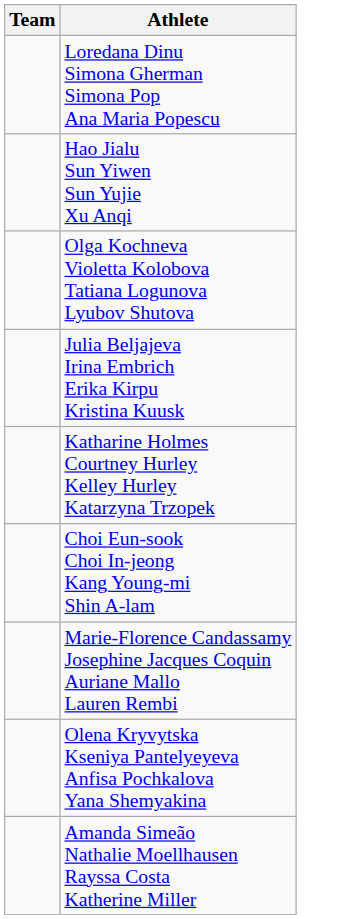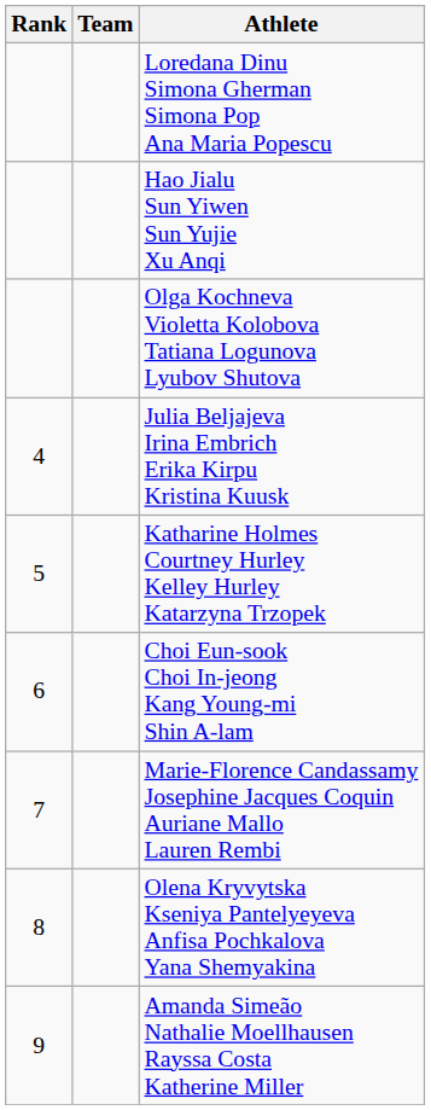 <table class="wikitable sortable" style="text-align:center">
 <tr>
+<th>Rank</th>
 <th>Team</th>
 <th class="unsortable">Athlete</th>
 </tr>
 <tr>
+<td></td>
 <td align="left"></td>
 <td align="left"><a href='#'>Loredana Dinu</a><br><a href='#'>Simona Gherman</a><br><a href='#'>Simona Pop</a><br><a href='#'>Ana Maria Popescu</a></td>
 </tr>
 <tr>
+<td></td>
 <td align="left"></td>
 <td align="left"><a href='#'>Hao Jialu</a><br><a href='#'>Sun Yiwen</a><br><a href='#'>Sun Yujie</a><br><a href='#'>Xu Anqi</a></td>
 </tr>
 <tr>
+<td></td>
 <td align="left"></td>
 <td align="left"><a href='#'>Olga Kochneva</a><br><a href='#'>Violetta Kolobova</a><br><a href='#'>Tatiana Logunova</a><br><a href='#'>Lyubov Shutova</a></td>
 </tr>
 <tr>
+<td>4</td>
 <td align="left"></td>
 <td align="left"><a href='#'>Julia Beljajeva</a><br><a href='#'>Irina Embrich</a><br><a href='#'>Erika Kirpu</a><br><a href='#'>Kristina Kuusk</a></td>
 </tr>
 <tr>
+<td>5</td>
 <td align="left"></td>
 <td align="left"><a href='#'>Katharine Holmes</a><br><a href='#'>Courtney Hurley</a><br><a href='#'>Kelley Hurley</a><br><a href='#'>Katarzyna Trzopek</a></td>
 </tr>
 <tr>
+<td>6</td>
 <td align="left"></td>
 <td align="left"><a href='#'>Choi Eun-sook</a><br><a href='#'>Choi In-jeong</a><br><a href='#'>Kang Young-mi</a><br><a href='#'>Shin A-lam</a></td>
 </tr>
 <tr>
+<td>7</td>
 <td align="left"></td>
 <td align="left"><a href='#'>Marie-Florence Candassamy</a><br><a href='#'>Josephine Jacques Coquin</a><br><a href='#'>Auriane Mallo</a><br><a href='#'>Lauren Rembi</a></td>
 </tr>
 <tr>
+<td>8</td>
 <td align="left"></td>
 <td align="left"><a href='#'>Olena Kryvytska</a><br><a href='#'>Kseniya Pantelyeyeva</a><br><a href='#'>Anfisa Pochkalova</a><br><a href='#'>Yana Shemyakina</a></td>
 </tr>
 <tr>
+<td>9</td>
 <td align="left"></td>
 <td align="left"><a href='#'>Amanda Simeão</a><br><a href='#'>Nathalie Moellhausen</a><br><a href='#'>Rayssa Costa</a><br><a href='#'>Katherine Miller</a></td>
 </tr>
 </table>
